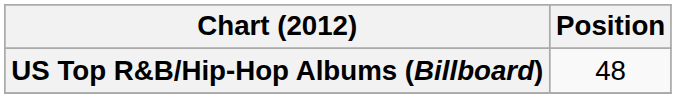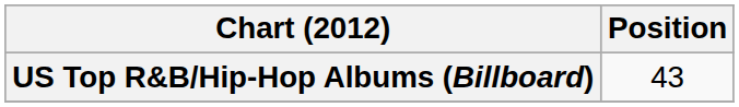 <table class="wikitable plainrowheaders">
 <tr>
 <th scope="col">Chart (2012)</th>
 <th scope="col">Position</th>
 </tr>
 <tr>
 <th scope="row">US Top R&B/Hip-Hop Albums (<em>Billboard</em>)</th>
-<td style="text-align:center;">48</td>
+<td style="text-align:center;">43</td>
 </tr>
 <tr>
 </tr>
 </table>
